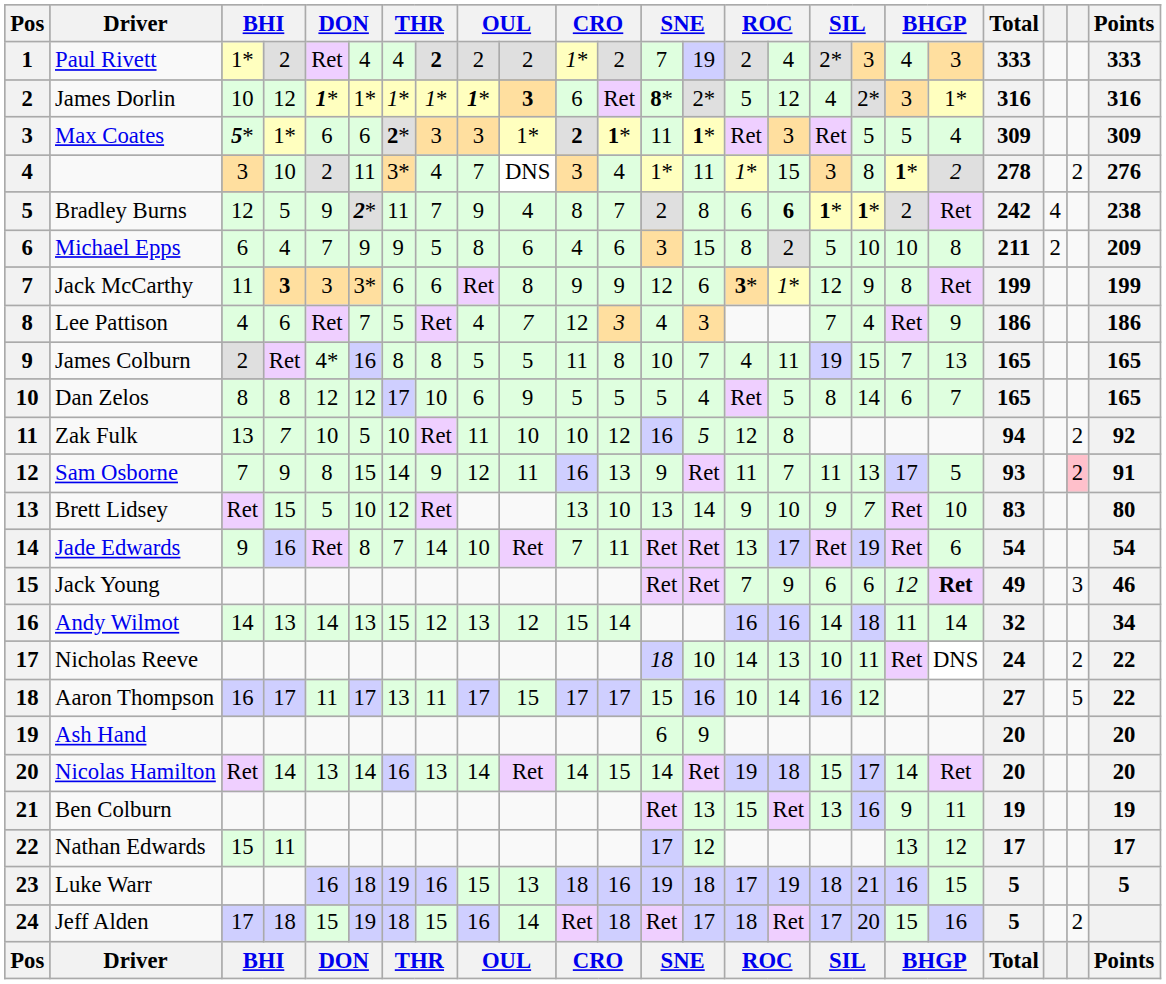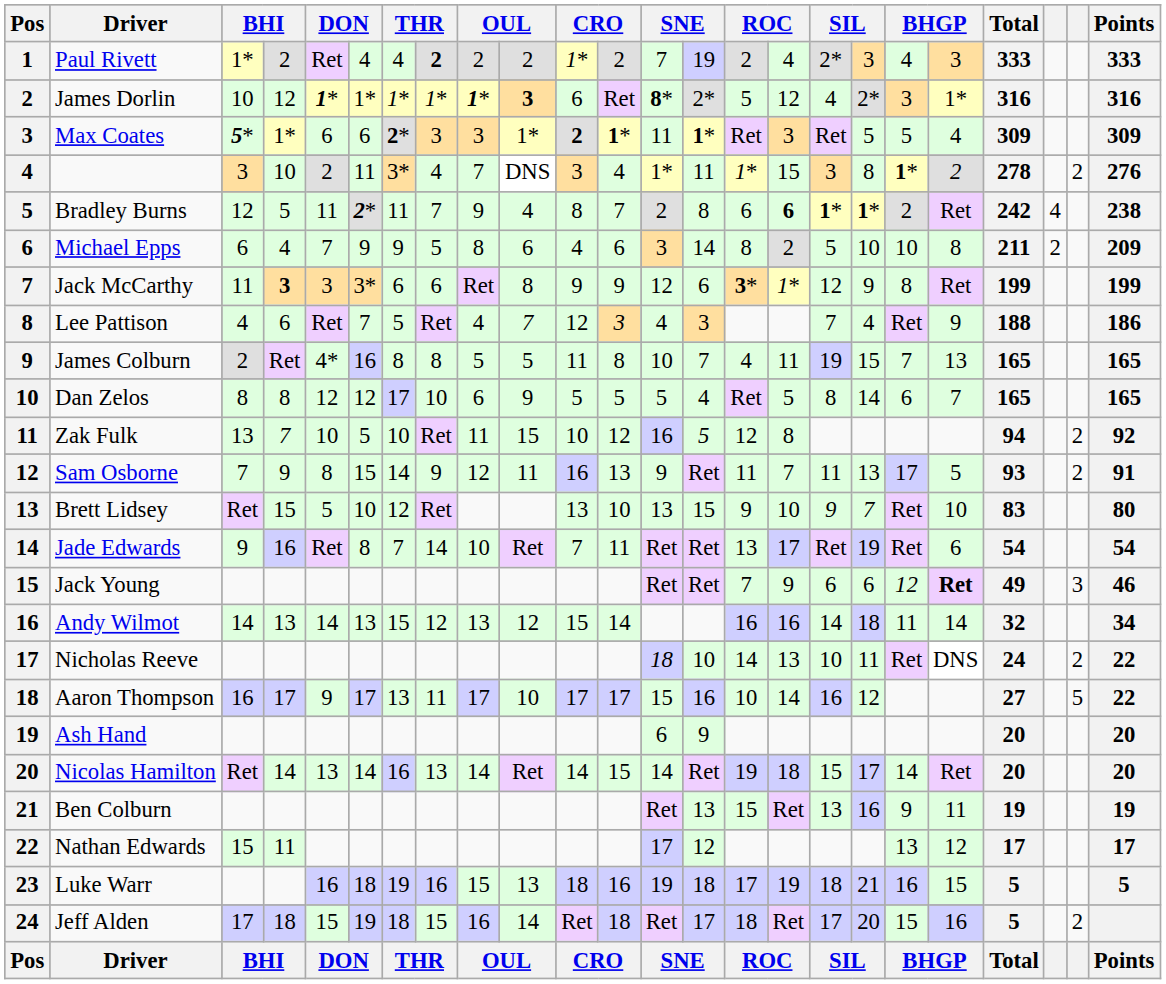 <table class="wikitable" style="font-size: 85%; text-align: center;">
 <tr valign="top">
 <th valign="middle">Pos</th>
 <th valign="middle">Driver</th>
 <th colspan="2"><a href='#'>BHI</a></th>
 <th colspan="2"><a href='#'>DON</a></th>
 <th colspan="2"><a href='#'>THR</a></th>
 <th colspan="2"><a href='#'>OUL</a></th>
 <th colspan="2"><a href='#'>CRO</a></th>
 <th colspan="2"><a href='#'>SNE</a></th>
 <th colspan="2"><a href='#'>ROC</a></th>
 <th colspan="2"><a href='#'>SIL</a></th>
 <th colspan="2"><a href='#'>BHGP</a></th>
 <th valign=middle>Total</th>
 <th valign=middle></th>
 <th valign=middle></th>
 <th valign=middle>Points</th>
 </tr>
 <tr>
 <th>1</th>
 <td align=left><a href='#'>Paul Rivett</a></td>
 <td style="background:#FFFFBF;">1*</td>
 <td style="background:#DFDFDF;">2</td>
 <td style="background:#EFCFFF;">Ret</td>
 <td style="background:#DFFFDF;">4</td>
 <td style="background:#DFFFDF;">4</td>
 <td style="background:#DFDFDF;"><strong>2</strong></td>
 <td style="background:#DFDFDF;">2</td>
 <td style="background:#DFDFDF;">2</td>
 <td style="background:#FFFFBF;"><em>1</em>*</td>
 <td style="background:#DFDFDF;">2</td>
 <td style="background:#DFFFDF;">7</td>
 <td style="background:#CFCFFF;">19</td>
 <td style="background:#DFDFDF;">2</td>
 <td style="background:#DFFFDF;">4</td>
 <td style="background:#DFDFDF;">2*</td>
 <td style="background:#FFDF9F;">3</td>
 <td style="background:#DFFFDF;">4</td>
 <td style="background:#FFDF9F;">3</td>
 <th>333</th>
 <td></td>
 <td></td>
 <th>333</th>
 </tr>
 <tr>
 <th>2</th>
 <td align=left>James Dorlin</td>
 <td style="background:#DFFFDF;">10</td>
 <td style="background:#DFFFDF;">12</td>
 <td style="background:#FFFFBF;"><strong><em>1</em></strong>*</td>
 <td style="background:#FFFFBF;">1*</td>
 <td style="background:#FFFFBF;"><em>1</em>*</td>
 <td style="background:#FFFFBF;"><em>1</em>*</td>
 <td style="background:#FFFFBF;"><strong><em>1</em></strong>*</td>
 <td style="background:#FFDF9F;"><strong>3</strong></td>
 <td style="background:#DFFFDF;">6</td>
 <td style="background:#EFCFFF;">Ret</td>
 <td style="background:#DFFFDF;"><strong>8</strong>*</td>
 <td style="background:#DFDFDF;">2*</td>
 <td style="background:#DFFFDF;">5</td>
 <td style="background:#DFFFDF;">12</td>
 <td style="background:#DFFFDF;">4</td>
 <td style="background:#DFDFDF;">2*</td>
 <td style="background:#FFDF9F;">3</td>
 <td style="background:#FFFFBF;">1*</td>
 <th>316</th>
 <td></td>
 <td></td>
 <th>316</th>
 </tr>
 <tr>
 <th>3</th>
 <td align=left><a href='#'>Max Coates</a></td>
 <td style="background:#DFFFDF;"><strong><em>5</em></strong>*</td>
 <td style="background:#FFFFBF;">1*</td>
 <td style="background:#DFFFDF;">6</td>
 <td style="background:#DFFFDF;">6</td>
 <td style="background:#DFDFDF;"><strong>2</strong>*</td>
 <td style="background:#FFDF9F;">3</td>
 <td style="background:#FFDF9F;">3</td>
 <td style="background:#FFFFBF;">1*</td>
 <td style="background:#DFDFDF;"><strong>2</strong></td>
 <td style="background:#FFFFBF;"><strong>1</strong>*</td>
 <td style="background:#DFFFDF;">11</td>
 <td style="background:#FFFFBF;"><strong>1</strong>*</td>
 <td style="background:#EFCFFF;">Ret</td>
 <td style="background:#FFDF9F;">3</td>
 <td style="background:#EFCFFF;">Ret</td>
 <td style="background:#DFFFDF;">5</td>
 <td style="background:#DFFFDF;">5</td>
 <td style="background:#DFFFDF;">4</td>
 <th>309</th>
 <td></td>
 <td></td>
 <th>309</th>
 </tr>
 <tr>
 <th>4</th>
 <td align=left></td>
 <td style="background:#FFDF9F;">3</td>
 <td style="background:#DFFFDF;">10</td>
 <td style="background:#DFDFDF;">2</td>
 <td style="background:#DFFFDF;">11</td>
 <td style="background:#FFDF9F;">3*</td>
 <td style="background:#DFFFDF;">4</td>
 <td style="background:#DFFFDF;">7</td>
 <td style="background:#FFFFFF;">DNS</td>
 <td style="background:#FFDF9F;">3</td>
 <td style="background:#DFFFDF;">4</td>
 <td style="background:#FFFFBF;">1*</td>
 <td style="background:#DFFFDF;">11</td>
 <td style="background:#FFFFBF;"><em>1</em>*</td>
 <td style="background:#DFFFDF;">15</td>
 <td style="background:#FFDF9F;">3</td>
 <td style="background:#DFFFDF;">8</td>
 <td style="background:#FFFFBF;"><strong>1</strong>*</td>
 <td style="background:#DFDFDF;"><em>2</em></td>
 <th>278</th>
 <td></td>
 <td>2</td>
 <th>276</th>
 </tr>
 <tr>
 <th>5</th>
 <td align=left>Bradley Burns</td>
 <td style="background:#DFFFDF;">12</td>
 <td style="background:#DFFFDF;">5</td>
-<td style="background:#DFFFDF;">9</td>
+<td style="background:#DFFFDF;">11</td>
 <td style="background:#DFDFDF;"><strong><em>2</em></strong>*</td>
 <td style="background:#DFFFDF;">11</td>
 <td style="background:#DFFFDF;">7</td>
 <td style="background:#DFFFDF;">9</td>
 <td style="background:#DFFFDF;">4</td>
 <td style="background:#DFFFDF;">8</td>
 <td style="background:#DFFFDF;">7</td>
 <td style="background:#DFDFDF;">2</td>
 <td style="background:#DFFFDF;">8</td>
 <td style="background:#DFFFDF;">6</td>
 <td style="background:#DFFFDF;"><strong>6</strong></td>
 <td style="background:#FFFFBF;"><strong>1</strong>*</td>
 <td style="background:#FFFFBF;"><strong>1</strong>*</td>
 <td style="background:#DFDFDF;">2</td>
 <td style="background:#EFCFFF;">Ret</td>
 <th>242</th>
 <td>4</td>
 <td></td>
 <th>238</th>
 </tr>
 <tr>
 <th>6</th>
 <td align=left><a href='#'>Michael Epps</a></td>
 <td style="background:#DFFFDF;">6</td>
 <td style="background:#DFFFDF;">4</td>
 <td style="background:#DFFFDF;">7</td>
 <td style="background:#DFFFDF;">9</td>
 <td style="background:#DFFFDF;">9</td>
 <td style="background:#DFFFDF;">5</td>
 <td style="background:#DFFFDF;">8</td>
 <td style="background:#DFFFDF;">6</td>
 <td style="background:#DFFFDF;">4</td>
 <td style="background:#DFFFDF;">6</td>
 <td style="background:#FFDF9F;">3</td>
-<td style="background:#DFFFDF;">15</td>
+<td style="background:#DFFFDF;">14</td>
 <td style="background:#DFFFDF;">8</td>
 <td style="background:#DFDFDF;">2</td>
 <td style="background:#DFFFDF;">5</td>
 <td style="background:#DFFFDF;">10</td>
 <td style="background:#DFFFDF;">10</td>
 <td style="background:#DFFFDF;">8</td>
 <th>211</th>
 <td>2</td>
 <td></td>
 <th>209</th>
 </tr>
 <tr>
 <th>7</th>
 <td align=left>Jack McCarthy</td>
 <td style="background:#DFFFDF;">11</td>
 <td style="background:#FFDF9F;"><strong>3</strong></td>
 <td style="background:#FFDF9F;">3</td>
 <td style="background:#FFDF9F;">3*</td>
 <td style="background:#DFFFDF;">6</td>
 <td style="background:#DFFFDF;">6</td>
 <td style="background:#EFCFFF;">Ret</td>
 <td style="background:#DFFFDF;">8</td>
 <td style="background:#DFFFDF;">9</td>
 <td style="background:#DFFFDF;">9</td>
 <td style="background:#DFFFDF;">12</td>
 <td style="background:#DFFFDF;">6</td>
 <td style="background:#FFDF9F;"><strong>3</strong>*</td>
 <td style="background:#FFFFBF;"><em>1</em>*</td>
 <td style="background:#DFFFDF;">12</td>
 <td style="background:#DFFFDF;">9</td>
 <td style="background:#DFFFDF;">8</td>
 <td style="background:#EFCFFF;">Ret</td>
 <th>199</th>
 <td></td>
 <td></td>
 <th>199</th>
 </tr>
 <tr>
 <th>8</th>
 <td align=left>Lee Pattison</td>
 <td style="background:#DFFFDF;">4</td>
 <td style="background:#DFFFDF;">6</td>
 <td style="background:#EFCFFF;">Ret</td>
 <td style="background:#DFFFDF;">7</td>
 <td style="background:#DFFFDF;">5</td>
 <td style="background:#EFCFFF;">Ret</td>
 <td style="background:#DFFFDF;">4</td>
 <td style="background:#DFFFDF;"><em>7</em></td>
 <td style="background:#DFFFDF;">12</td>
 <td style="background:#FFDF9F;"><em>3</em></td>
 <td style="background:#DFFFDF;">4</td>
 <td style="background:#FFDF9F;">3</td>
 <td></td>
 <td></td>
 <td style="background:#DFFFDF;">7</td>
 <td style="background:#DFFFDF;">4</td>
 <td style="background:#EFCFFF;">Ret</td>
 <td style="background:#DFFFDF;">9</td>
-<th>186</th>
+<th>188</th>
 <td></td>
 <td></td>
 <th>186</th>
 </tr>
 <tr>
 <th>9</th>
 <td align=left>James Colburn</td>
 <td style="background:#DFDFDF;">2</td>
 <td style="background:#EFCFFF;">Ret</td>
 <td style="background:#DFFFDF;">4*</td>
 <td style="background:#CFCFFF;">16</td>
 <td style="background:#DFFFDF;">8</td>
 <td style="background:#DFFFDF;">8</td>
 <td style="background:#DFFFDF;">5</td>
 <td style="background:#DFFFDF;">5</td>
 <td style="background:#DFFFDF;">11</td>
 <td style="background:#DFFFDF;">8</td>
 <td style="background:#DFFFDF;">10</td>
 <td style="background:#DFFFDF;">7</td>
 <td style="background:#DFFFDF;">4</td>
 <td style="background:#DFFFDF;">11</td>
 <td style="background:#CFCFFF;">19</td>
 <td style="background:#DFFFDF;">15</td>
 <td style="background:#DFFFDF;">7</td>
 <td style="background:#DFFFDF;">13</td>
 <th>165</th>
 <td></td>
 <td></td>
 <th>165</th>
 </tr>
 <tr>
 <th>10</th>
 <td align=left>Dan Zelos</td>
 <td style="background:#DFFFDF;">8</td>
 <td style="background:#DFFFDF;">8</td>
 <td style="background:#DFFFDF;">12</td>
 <td style="background:#DFFFDF;">12</td>
 <td style="background:#CFCFFF;">17</td>
 <td style="background:#DFFFDF;">10</td>
 <td style="background:#DFFFDF;">6</td>
 <td style="background:#DFFFDF;">9</td>
 <td style="background:#DFFFDF;">5</td>
 <td style="background:#DFFFDF;">5</td>
 <td style="background:#DFFFDF;">5</td>
 <td style="background:#DFFFDF;">4</td>
 <td style="background:#EFCFFF;">Ret</td>
 <td style="background:#DFFFDF;">5</td>
 <td style="background:#DFFFDF;">8</td>
 <td style="background:#DFFFDF;">14</td>
 <td style="background:#DFFFDF;">6</td>
 <td style="background:#DFFFDF;">7</td>
 <th>165</th>
 <td></td>
 <td></td>
 <th>165</th>
 </tr>
 <tr>
 <th>11</th>
 <td align=left>Zak Fulk</td>
 <td style="background:#DFFFDF;">13</td>
 <td style="background:#DFFFDF;"><em>7</em></td>
 <td style="background:#DFFFDF;">10</td>
 <td style="background:#DFFFDF;">5</td>
 <td style="background:#DFFFDF;">10</td>
 <td style="background:#EFCFFF;">Ret</td>
 <td style="background:#DFFFDF;">11</td>
-<td style="background:#DFFFDF;">10</td>
+<td style="background:#DFFFDF;">15</td>
 <td style="background:#DFFFDF;">10</td>
 <td style="background:#DFFFDF;">12</td>
 <td style="background:#CFCFFF;">16</td>
 <td style="background:#DFFFDF;"><em>5</em></td>
 <td style="background:#DFFFDF;">12</td>
 <td style="background:#DFFFDF;">8</td>
 <td></td>
 <td></td>
 <td></td>
 <td></td>
 <th>94</th>
 <td></td>
 <td>2</td>
 <th>92</th>
 </tr>
 <tr>
 <th>12</th>
 <td align=left><a href='#'>Sam Osborne</a></td>
 <td style="background:#DFFFDF;">7</td>
 <td style="background:#DFFFDF;">9</td>
 <td style="background:#DFFFDF;">8</td>
 <td style="background:#DFFFDF;">15</td>
 <td style="background:#DFFFDF;">14</td>
 <td style="background:#DFFFDF;">9</td>
 <td style="background:#DFFFDF;">12</td>
 <td style="background:#DFFFDF;">11</td>
 <td style="background:#CFCFFF;">16</td>
 <td style="background:#DFFFDF;">13</td>
 <td style="background:#DFFFDF;">9</td>
 <td style="background:#EFCFFF;">Ret</td>
 <td style="background:#DFFFDF;">11</td>
 <td style="background:#DFFFDF;">7</td>
 <td style="background:#DFFFDF;">11</td>
 <td style="background:#DFFFDF;">13</td>
 <td style="background:#CFCFFF;">17</td>
 <td style="background:#DFFFDF;">5</td>
 <th>93</th>
 <td></td>
-<td style="background: pink;">2</td>
+<td>2</td>
 <th>91</th>
 </tr>
 <tr>
 <th>13</th>
 <td align=left>Brett Lidsey</td>
 <td style="background:#EFCFFF;">Ret</td>
 <td style="background:#DFFFDF;">15</td>
 <td style="background:#DFFFDF;">5</td>
 <td style="background:#DFFFDF;">10</td>
 <td style="background:#DFFFDF;">12</td>
 <td style="background:#EFCFFF;">Ret</td>
 <td></td>
 <td></td>
 <td style="background:#DFFFDF;">13</td>
 <td style="background:#DFFFDF;">10</td>
 <td style="background:#DFFFDF;">13</td>
-<td style="background:#DFFFDF;">14</td>
+<td style="background:#DFFFDF;">15</td>
 <td style="background:#DFFFDF;">9</td>
 <td style="background:#DFFFDF;">10</td>
 <td style="background:#DFFFDF;"><em>9</em></td>
 <td style="background:#DFFFDF;"><em>7</em></td>
 <td style="background:#EFCFFF;">Ret</td>
 <td style="background:#DFFFDF;">10</td>
 <th>83</th>
 <td></td>
 <td></td>
 <th>80</th>
 </tr>
 <tr>
 <th>14</th>
 <td align=left><a href='#'>Jade Edwards</a></td>
 <td style="background:#DFFFDF;">9</td>
 <td style="background:#CFCFFF;">16</td>
 <td style="background:#EFCFFF;">Ret</td>
 <td style="background:#DFFFDF;">8</td>
 <td style="background:#DFFFDF;">7</td>
 <td style="background:#DFFFDF;">14</td>
 <td style="background:#DFFFDF;">10</td>
 <td style="background:#EFCFFF;">Ret</td>
 <td style="background:#DFFFDF;">7</td>
 <td style="background:#DFFFDF;">11</td>
 <td style="background:#EFCFFF;">Ret</td>
 <td style="background:#EFCFFF;">Ret</td>
 <td style="background:#DFFFDF;">13</td>
 <td style="background:#CFCFFF;">17</td>
 <td style="background:#EFCFFF;">Ret</td>
 <td style="background:#CFCFFF;">19</td>
 <td style="background:#EFCFFF;">Ret</td>
 <td style="background:#DFFFDF;">6</td>
 <th>54</th>
 <td></td>
 <td></td>
 <th>54</th>
 </tr>
 <tr>
 <th>15</th>
 <td align=left>Jack Young</td>
 <td></td>
 <td></td>
 <td></td>
 <td></td>
 <td></td>
 <td></td>
 <td></td>
 <td></td>
 <td></td>
 <td></td>
 <td style="background:#EFCFFF;">Ret</td>
 <td style="background:#EFCFFF;">Ret</td>
 <td style="background:#DFFFDF;">7</td>
 <td style="background:#DFFFDF;">9</td>
 <td style="background:#DFFFDF;">6</td>
 <td style="background:#DFFFDF;">6</td>
 <td style="background:#DFFFDF;"><em>12</em></td>
 <td style="background:#EFCFFF;"><strong>Ret</strong></td>
 <th>49</th>
 <td></td>
 <td>3</td>
 <th>46</th>
 </tr>
 <tr>
 <th>16</th>
 <td align=left><a href='#'>Andy Wilmot</a></td>
 <td style="background:#DFFFDF;">14</td>
 <td style="background:#DFFFDF;">13</td>
 <td style="background:#DFFFDF;">14</td>
 <td style="background:#DFFFDF;">13</td>
 <td style="background:#DFFFDF;">15</td>
 <td style="background:#DFFFDF;">12</td>
 <td style="background:#DFFFDF;">13</td>
 <td style="background:#DFFFDF;">12</td>
 <td style="background:#DFFFDF;">15</td>
 <td style="background:#DFFFDF;">14</td>
 <td></td>
 <td></td>
 <td style="background:#CFCFFF;">16</td>
 <td style="background:#CFCFFF;">16</td>
 <td style="background:#DFFFDF;">14</td>
 <td style="background:#CFCFFF;">18</td>
 <td style="background:#DFFFDF;">11</td>
 <td style="background:#DFFFDF;">14</td>
 <th>32</th>
 <td></td>
 <td></td>
 <th>34</th>
 </tr>
 <tr>
 <th>17</th>
 <td align=left>Nicholas Reeve</td>
 <td></td>
 <td></td>
 <td></td>
 <td></td>
 <td></td>
 <td></td>
 <td></td>
 <td></td>
 <td></td>
 <td></td>
 <td style="background:#CFCFFF;"><em>18</em></td>
 <td style="background:#DFFFDF;">10</td>
 <td style="background:#DFFFDF;">14</td>
 <td style="background:#DFFFDF;">13</td>
 <td style="background:#DFFFDF;">10</td>
 <td style="background:#DFFFDF;">11</td>
 <td style="background:#EFCFFF;">Ret</td>
 <td style="background:#FFFFFF;">DNS</td>
 <th>24</th>
 <td></td>
 <td>2</td>
 <th>22</th>
 </tr>
 <tr>
 <th>18</th>
 <td align=left>Aaron Thompson</td>
 <td style="background:#CFCFFF;">16</td>
 <td style="background:#CFCFFF;">17</td>
-<td style="background:#DFFFDF;">11</td>
+<td style="background:#DFFFDF;">9</td>
 <td style="background:#CFCFFF;">17</td>
 <td style="background:#DFFFDF;">13</td>
 <td style="background:#DFFFDF;">11</td>
 <td style="background:#CFCFFF;">17</td>
-<td style="background:#DFFFDF;">15</td>
+<td style="background:#DFFFDF;">10</td>
 <td style="background:#CFCFFF;">17</td>
 <td style="background:#CFCFFF;">17</td>
 <td style="background:#DFFFDF;">15</td>
 <td style="background:#CFCFFF;">16</td>
 <td style="background:#DFFFDF;">10</td>
 <td style="background:#DFFFDF;">14</td>
 <td style="background:#CFCFFF;">16</td>
 <td style="background:#DFFFDF;">12</td>
 <td></td>
 <td></td>
 <th>27</th>
 <td></td>
 <td>5</td>
 <th>22</th>
 </tr>
 <tr>
 <th>19</th>
 <td align=left><a href='#'>Ash Hand</a></td>
 <td></td>
 <td></td>
 <td></td>
 <td></td>
 <td></td>
 <td></td>
 <td></td>
 <td></td>
 <td></td>
 <td></td>
 <td style="background:#DFFFDF;">6</td>
 <td style="background:#DFFFDF;">9</td>
 <td></td>
 <td></td>
 <td></td>
 <td></td>
 <td></td>
 <td></td>
 <th>20</th>
 <td></td>
 <td></td>
 <th>20</th>
 </tr>
 <tr>
 <th>20</th>
 <td align=left><a href='#'>Nicolas Hamilton</a></td>
 <td style="background:#EFCFFF;">Ret</td>
 <td style="background:#DFFFDF;">14</td>
 <td style="background:#DFFFDF;">13</td>
 <td style="background:#DFFFDF;">14</td>
 <td style="background:#CFCFFF;">16</td>
 <td style="background:#DFFFDF;">13</td>
 <td style="background:#DFFFDF;">14</td>
 <td style="background:#EFCFFF;">Ret</td>
 <td style="background:#DFFFDF;">14</td>
 <td style="background:#DFFFDF;">15</td>
 <td style="background:#DFFFDF;">14</td>
 <td style="background:#EFCFFF;">Ret</td>
 <td style="background:#CFCFFF;">19</td>
 <td style="background:#CFCFFF;">18</td>
 <td style="background:#DFFFDF;">15</td>
 <td style="background:#CFCFFF;">17</td>
 <td style="background:#DFFFDF;">14</td>
 <td style="background:#EFCFFF;">Ret</td>
 <th>20</th>
 <td></td>
 <td></td>
 <th>20</th>
 </tr>
 <tr>
 <th>21</th>
 <td align=left>Ben Colburn</td>
 <td></td>
 <td></td>
 <td></td>
 <td></td>
 <td></td>
 <td></td>
 <td></td>
 <td></td>
 <td></td>
 <td></td>
 <td style="background:#EFCFFF;">Ret</td>
 <td style="background:#DFFFDF;">13</td>
 <td style="background:#DFFFDF;">15</td>
 <td style="background:#EFCFFF;">Ret</td>
 <td style="background:#DFFFDF;">13</td>
 <td style="background:#CFCFFF;">16</td>
 <td style="background:#DFFFDF;">9</td>
 <td style="background:#DFFFDF;">11</td>
 <th>19</th>
 <td></td>
 <td></td>
 <th>19</th>
 </tr>
 <tr>
 <th>22</th>
 <td align=left>Nathan Edwards</td>
 <td style="background:#DFFFDF;">15</td>
 <td style="background:#DFFFDF;">11</td>
 <td></td>
 <td></td>
 <td></td>
 <td></td>
 <td></td>
 <td></td>
 <td></td>
 <td></td>
 <td style="background:#CFCFFF;">17</td>
 <td style="background:#DFFFDF;">12</td>
 <td></td>
 <td></td>
 <td></td>
 <td></td>
 <td style="background:#DFFFDF;">13</td>
 <td style="background:#DFFFDF;">12</td>
 <th>17</th>
 <td></td>
 <td></td>
 <th>17</th>
 </tr>
 <tr>
 <th>23</th>
 <td align=left>Luke Warr</td>
 <td></td>
 <td></td>
 <td style="background:#CFCFFF;">16</td>
 <td style="background:#CFCFFF;">18</td>
 <td style="background:#CFCFFF;">19</td>
 <td style="background:#CFCFFF;">16</td>
 <td style="background:#DFFFDF;">15</td>
 <td style="background:#DFFFDF;">13</td>
 <td style="background:#CFCFFF;">18</td>
 <td style="background:#CFCFFF;">16</td>
 <td style="background:#CFCFFF;">19</td>
 <td style="background:#CFCFFF;">18</td>
 <td style="background:#CFCFFF;">17</td>
 <td style="background:#CFCFFF;">19</td>
 <td style="background:#CFCFFF;">18</td>
 <td style="background:#CFCFFF;">21</td>
 <td style="background:#CFCFFF;">16</td>
 <td style="background:#DFFFDF;">15</td>
 <th>5</th>
 <td></td>
 <td></td>
 <th>5</th>
 </tr>
 <tr>
 <th>24</th>
 <td align=left>Jeff Alden</td>
 <td style="background:#CFCFFF;">17</td>
 <td style="background:#CFCFFF;">18</td>
 <td style="background:#DFFFDF;">15</td>
 <td style="background:#CFCFFF;">19</td>
 <td style="background:#CFCFFF;">18</td>
 <td style="background:#DFFFDF;">15</td>
 <td style="background:#CFCFFF;">16</td>
 <td style="background:#DFFFDF;">14</td>
 <td style="background:#EFCFFF;">Ret</td>
 <td style="background:#CFCFFF;">18</td>
 <td style="background:#EFCFFF;">Ret</td>
 <td style="background:#CFCFFF;">17</td>
 <td style="background:#CFCFFF;">18</td>
 <td style="background:#EFCFFF;">Ret</td>
 <td style="background:#CFCFFF;">17</td>
 <td style="background:#CFCFFF;">20</td>
 <td style="background:#DFFFDF;">15</td>
 <td style="background:#CFCFFF;">16</td>
 <th>5</th>
 <td></td>
 <td>2</td>
 <th></th>
 </tr>
 <tr valign="top">
 <th valign="middle">Pos</th>
 <th valign="middle">Driver</th>
 <th colspan="2"><a href='#'>BHI</a></th>
 <th colspan="2"><a href='#'>DON</a></th>
 <th colspan="2"><a href='#'>THR</a></th>
 <th colspan="2"><a href='#'>OUL</a></th>
 <th colspan="2"><a href='#'>CRO</a></th>
 <th colspan="2"><a href='#'>SNE</a></th>
 <th colspan="2"><a href='#'>ROC</a></th>
 <th colspan="2"><a href='#'>SIL</a></th>
 <th colspan="2"><a href='#'>BHGP</a></th>
 <th valign=middle>Total</th>
 <th valign=middle></th>
 <th valign=middle></th>
 <th valign=middle>Points</th>
 </tr>
 </table>
